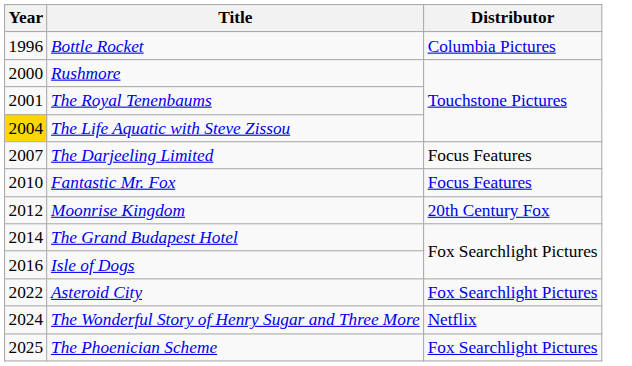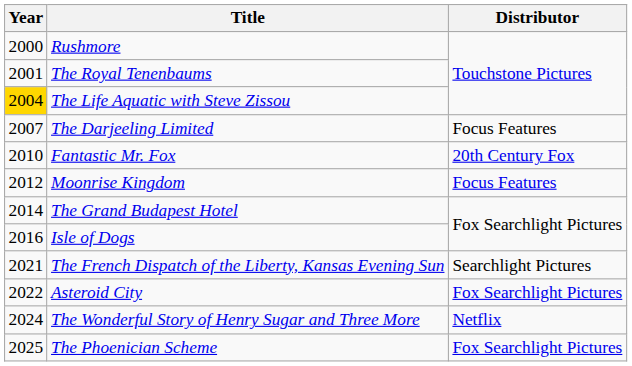 <table class="wikitable">
 <tr>
 <th>Year</th>
 <th>Title</th>
 <th>Distributor</th>
-</tr>
-<tr>
-<td>1996</td>
-<td><em><a href='#'>Bottle Rocket</a></em></td>
-<td><a href='#'>Columbia Pictures</a></td>
 </tr>
 <tr>
 <td>2000</td>
 <td><em><a href='#'>Rushmore</a></em></td>
 <td rowspan=3><a href='#'>Touchstone Pictures</a></td>
 </tr>
 <tr>
 <td>2001</td>
 <td><em><a href='#'>The Royal Tenenbaums</a></em></td>
 </tr>
 <tr>
 <td style="background: gold;">2004</td>
 <td><em><a href='#'>The Life Aquatic with Steve Zissou</a></em></td>
 </tr>
 <tr>
 <td>2007</td>
 <td><em><a href='#'>The Darjeeling Limited</a></em></td>
 <td>Focus Features</td>
 </tr>
 <tr>
 <td>2010</td>
 <td><em><a href='#'>Fantastic Mr. Fox</a></em></td>
-<td><a href='#'>Focus Features</a></td>
+<td><a href='#'>20th Century Fox</a></td>
 </tr>
 <tr>
 <td>2012</td>
 <td><em><a href='#'>Moonrise Kingdom</a></em></td>
-<td><a href='#'>20th Century Fox</a></td>
+<td><a href='#'>Focus Features</a></td>
 </tr>
 <tr>
 <td>2014</td>
 <td><em><a href='#'>The Grand Budapest Hotel</a></em></td>
 <td rowspan=2>Fox Searchlight Pictures</td>
 </tr>
 <tr>
 <td>2016</td>
 <td><em><a href='#'>Isle of Dogs</a></em></td>
+</tr>
+<tr>
+<td>2021</td>
+<td><em><a href='#'>The French Dispatch of the Liberty, Kansas Evening Sun</a></em></td>
+<td>Searchlight Pictures</td>
 </tr>
 <tr>
 <td>2022</td>
 <td><em><a href='#'>Asteroid City</a></em></td>
 <td><a href='#'>Fox Searchlight Pictures</a></td>
 </tr>
 <tr>
 <td>2024</td>
 <td><em><a href='#'>The Wonderful Story of Henry Sugar and Three More</a></em></td>
 <td><a href='#'>Netflix</a></td>
 </tr>
 <tr>
 <td>2025</td>
 <td><em><a href='#'>The Phoenician Scheme</a></em></td>
 <td><a href='#'>Fox Searchlight Pictures</a></td>
 </tr>
 </table>
